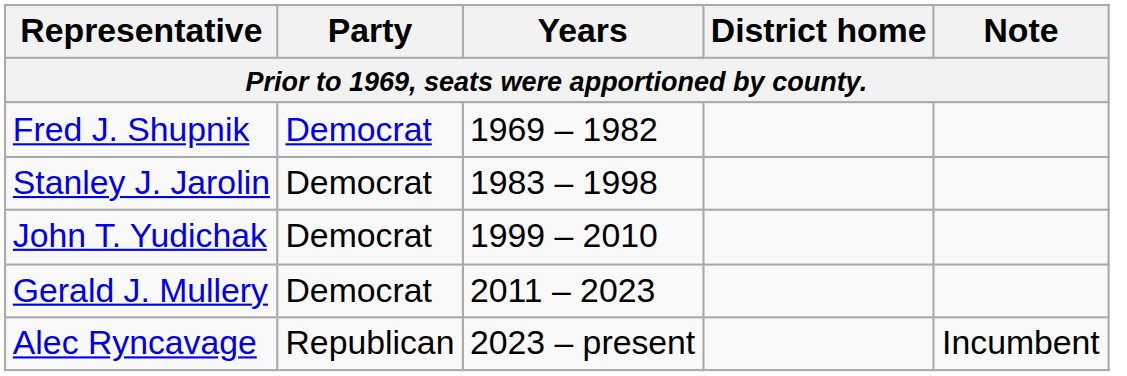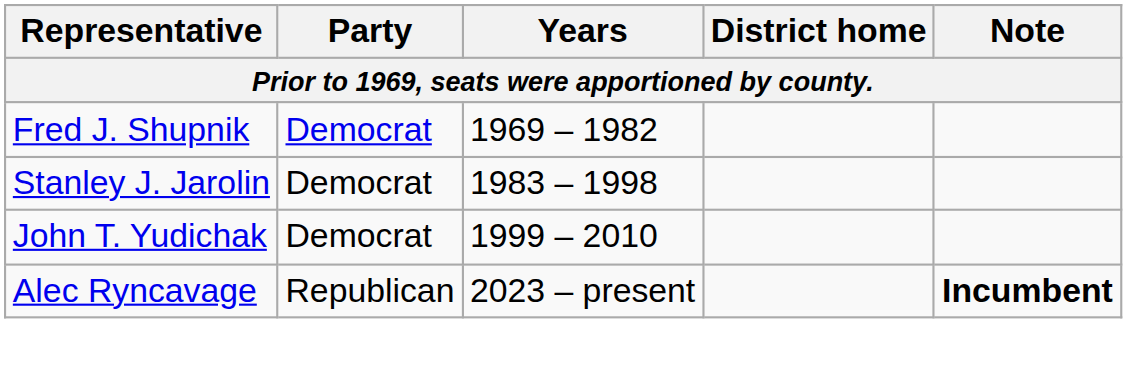 <table class=wikitable>
 <tr valign=bottom>
 <th>Representative</th>
 <th>Party</th>
 <th>Years</th>
 <th>District home</th>
 <th>Note</th>
 </tr>
 <tr>
 <th colspan=5 style="font-size: 80%;"><em>Prior to 1969, seats were apportioned by county.</em></th>
 </tr>
 <tr>
 <td><a href='#'>Fred J. Shupnik</a></td>
 <td><a href='#'>Democrat</a></td>
 <td>1969 – 1982</td>
 <td></td>
 <td></td>
 </tr>
 <tr>
 <td><a href='#'>Stanley J. Jarolin</a></td>
 <td>Democrat</td>
 <td>1983 – 1998</td>
 <td></td>
 <td></td>
 </tr>
 <tr>
 <td><a href='#'>John T. Yudichak</a></td>
 <td>Democrat</td>
 <td>1999 – 2010</td>
 <td></td>
 <td></td>
 </tr>
 <tr>
-<td><a href='#'>Gerald J. Mullery</a></td>
-<td>Democrat</td>
-<td>2011 – 2023</td>
-<td></td>
-<td></td>
-</tr>
-<tr>
 <td><a href='#'>Alec Ryncavage</a></td>
 <td>Republican</td>
 <td>2023 – present</td>
 <td></td>
-<td>Incumbent</td>
+<td><strong>Incumbent</strong></td>
 </tr>
 </table>
